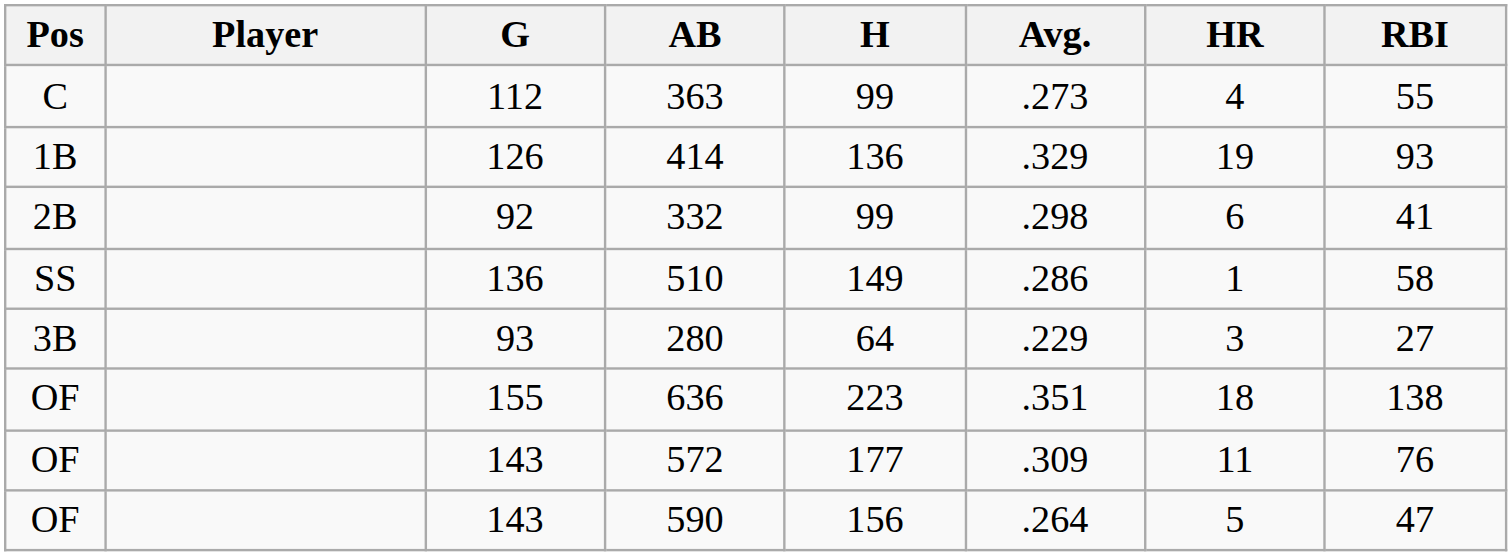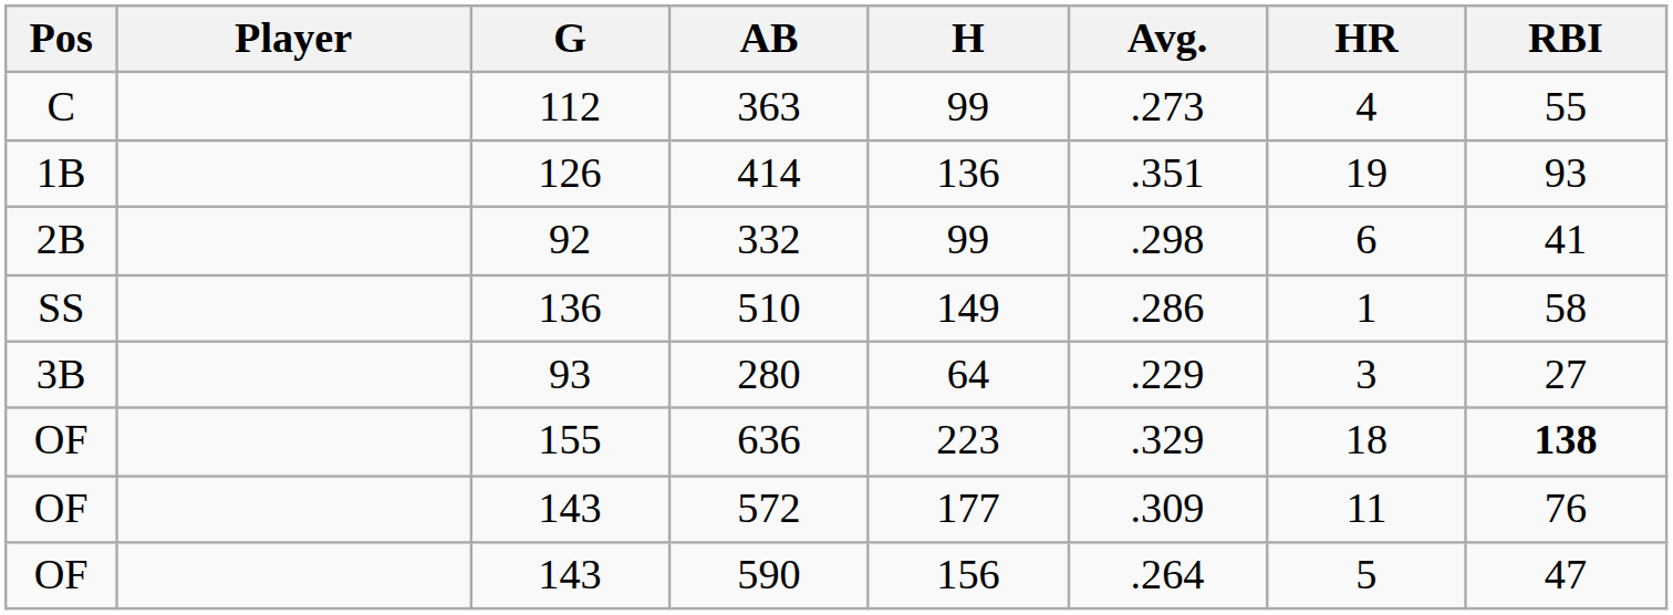 <table class="wikitable sortable">
 <tr>
 <th bgcolor="#DDDDFF" width="5%">Pos</th>
 <th bgcolor="#DDDDFF" width="16%">Player</th>
 <th bgcolor="#DDDDFF" width="9%">G</th>
 <th bgcolor="#DDDDFF" width="9%">AB</th>
 <th bgcolor="#DDDDFF" width="9%">H</th>
 <th bgcolor="#DDDDFF" width="9%">Avg.</th>
 <th bgcolor="#DDDDFF" width="9%">HR</th>
 <th bgcolor="#DDDDFF" width="9%">RBI</th>
 </tr>
 <tr align="center">
 <td>C</td>
 <td></td>
 <td>112</td>
 <td>363</td>
 <td>99</td>
 <td>.273</td>
 <td>4</td>
 <td>55</td>
 </tr>
 <tr align="center">
 <td>1B</td>
 <td></td>
 <td>126</td>
 <td>414</td>
 <td>136</td>
-<td>.329</td>
+<td>.351</td>
 <td>19</td>
 <td>93</td>
 </tr>
 <tr align="center">
 <td>2B</td>
 <td></td>
 <td>92</td>
 <td>332</td>
 <td>99</td>
 <td>.298</td>
 <td>6</td>
 <td>41</td>
 </tr>
 <tr align="center">
 <td>SS</td>
 <td></td>
 <td>136</td>
 <td>510</td>
 <td>149</td>
 <td>.286</td>
 <td>1</td>
 <td>58</td>
 </tr>
 <tr align="center">
 <td>3B</td>
 <td></td>
 <td>93</td>
 <td>280</td>
 <td>64</td>
 <td>.229</td>
 <td>3</td>
 <td>27</td>
 </tr>
 <tr align="center">
 <td>OF</td>
 <td></td>
 <td>155</td>
 <td>636</td>
 <td>223</td>
-<td>.351</td>
+<td>.329</td>
 <td>18</td>
-<td>138</td>
+<td><strong>138</strong></td>
 </tr>
 <tr align="center">
 <td>OF</td>
 <td></td>
 <td>143</td>
 <td>572</td>
 <td>177</td>
 <td>.309</td>
 <td>11</td>
 <td>76</td>
 </tr>
 <tr align="center">
 <td>OF</td>
 <td></td>
 <td>143</td>
 <td>590</td>
 <td>156</td>
 <td>.264</td>
 <td>5</td>
 <td>47</td>
 </tr>
 </table>
